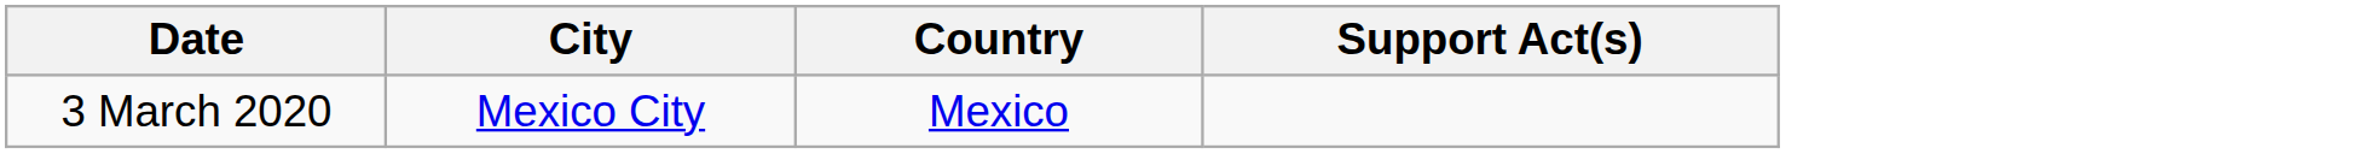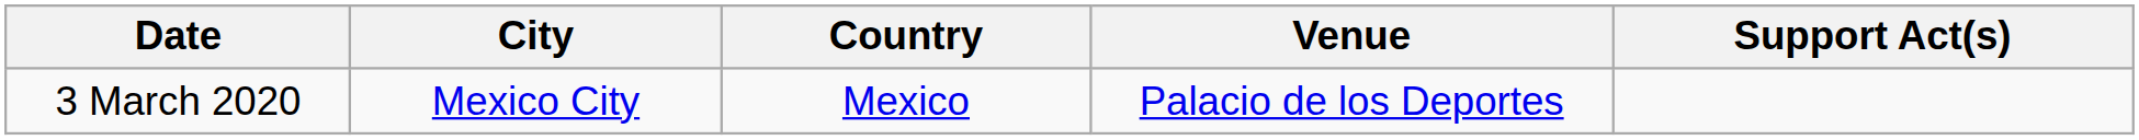 <table class="wikitable" style="text-align:center;">
 <tr>
 <th width="130">Date</th>
 <th width="140">City</th>
 <th width="140">Country</th>
+<th width="200">Venue</th>
 <th width="200">Support Act(s)</th>
 </tr>
 <tr>
 <td>3 March 2020</td>
 <td><a href='#'>Mexico City</a></td>
 <td><a href='#'>Mexico</a></td>
+<td><a href='#'>Palacio de los Deportes</a></td>
 <td></td>
 </tr>
 </table>
